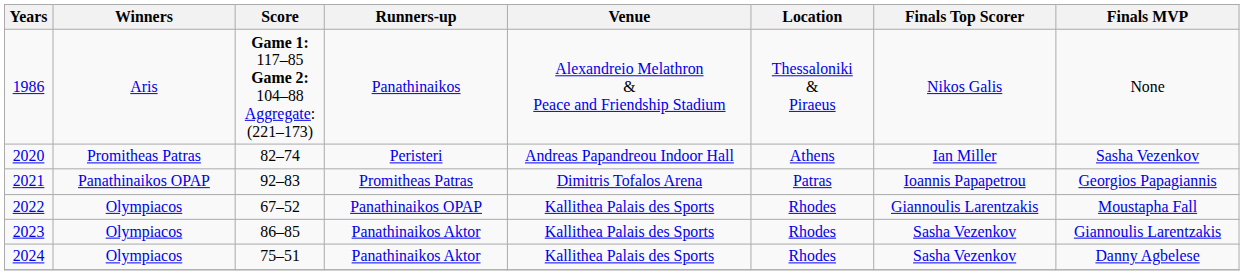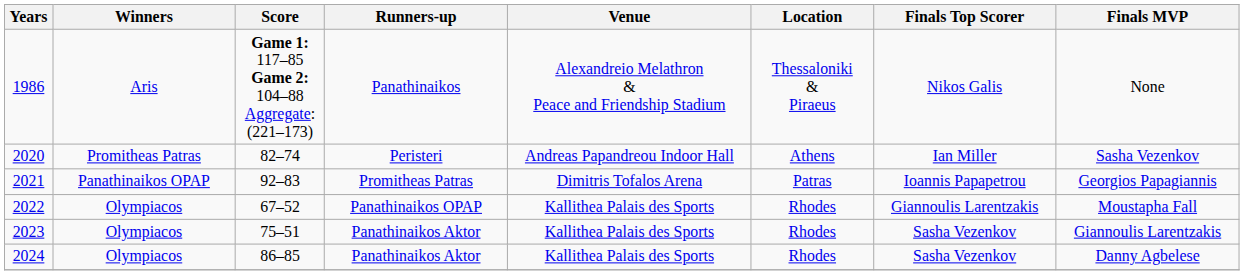 <table class="sortable wikitable">
 <tr>
 <th width=1%>Years</th>
 <th width=12%>Winners</th>
 <th width=4%>Score</th>
 <th width=12%>Runners-up</th>
 <th width=16%>Venue</th>
 <th width=8%>Location</th>
 <th width=12%>Finals Top Scorer</th>
 <th width=12%>Finals MVP</th>
 </tr>
 <tr>
 <td align=center><a href='#'>1986</a></td>
 <td align=center><a href='#'>Aris</a></td>
 <td align=center><strong>Game 1:</strong> 117–85 <br> <strong>Game 2:</strong> 104–88 <a href='#'>Aggregate</a>: (221–173)</td>
 <td align=center><a href='#'>Panathinaikos</a></td>
 <td align=center><a href='#'>Alexandreio Melathron</a> <br> & <br> <a href='#'>Peace and Friendship Stadium</a></td>
 <td align=center><a href='#'>Thessaloniki</a> <br> & <br> <a href='#'>Piraeus</a></td>
 <td align=center> <a href='#'>Nikos Galis</a></td>
 <td align=center>None</td>
 </tr>
 <tr>
 <td align=center><a href='#'>2020</a></td>
 <td align=center><a href='#'>Promitheas Patras</a></td>
 <td align=center>82–74</td>
 <td align=center><a href='#'>Peristeri</a></td>
 <td align=center><a href='#'>Andreas Papandreou Indoor Hall</a></td>
 <td align=center><a href='#'>Athens</a></td>
 <td align=center> <a href='#'>Ian Miller</a></td>
 <td align=center>  <a href='#'>Sasha Vezenkov</a></td>
 </tr>
 <tr>
 <td align=center><a href='#'>2021</a></td>
 <td align=center><a href='#'>Panathinaikos OPAP</a></td>
 <td align=center>92–83</td>
 <td align=center><a href='#'>Promitheas Patras</a></td>
 <td align=center><a href='#'>Dimitris Tofalos Arena</a></td>
 <td align=center><a href='#'>Patras</a></td>
 <td align=center> <a href='#'>Ioannis Papapetrou</a></td>
 <td align=center> <a href='#'>Georgios Papagiannis</a></td>
 </tr>
 <tr>
 <td align=center><a href='#'>2022</a></td>
 <td align=center><a href='#'>Olympiacos</a></td>
 <td align=center>67–52</td>
 <td align=center><a href='#'>Panathinaikos OPAP</a></td>
 <td align=center><a href='#'>Kallithea Palais des Sports</a></td>
 <td align=center><a href='#'>Rhodes</a></td>
 <td align=center> <a href='#'>Giannoulis Larentzakis</a></td>
 <td align=center> <a href='#'>Moustapha Fall</a></td>
 </tr>
 <tr>
 <td align=center><a href='#'>2023</a></td>
 <td align=center><a href='#'>Olympiacos</a></td>
-<td align=center>86–85</td>
+<td align=center>75–51</td>
 <td align=center><a href='#'>Panathinaikos Aktor</a></td>
 <td align=center><a href='#'>Kallithea Palais des Sports</a></td>
 <td align=center><a href='#'>Rhodes</a></td>
 <td align=center>  <a href='#'>Sasha Vezenkov</a></td>
 <td align=center> <a href='#'>Giannoulis Larentzakis</a></td>
 </tr>
 <tr>
 <td align=center><a href='#'>2024</a></td>
 <td align=center><a href='#'>Olympiacos</a></td>
-<td align=center>75–51</td>
+<td align=center>86–85</td>
 <td align=center><a href='#'>Panathinaikos Aktor</a></td>
 <td align=center><a href='#'>Kallithea Palais des Sports</a></td>
 <td align=center><a href='#'>Rhodes</a></td>
 <td align=center>  <a href='#'>Sasha Vezenkov</a></td>
 <td align=center> <a href='#'>Danny Agbelese</a></td>
 </tr>
 <tr>
 </tr>
 </table>
